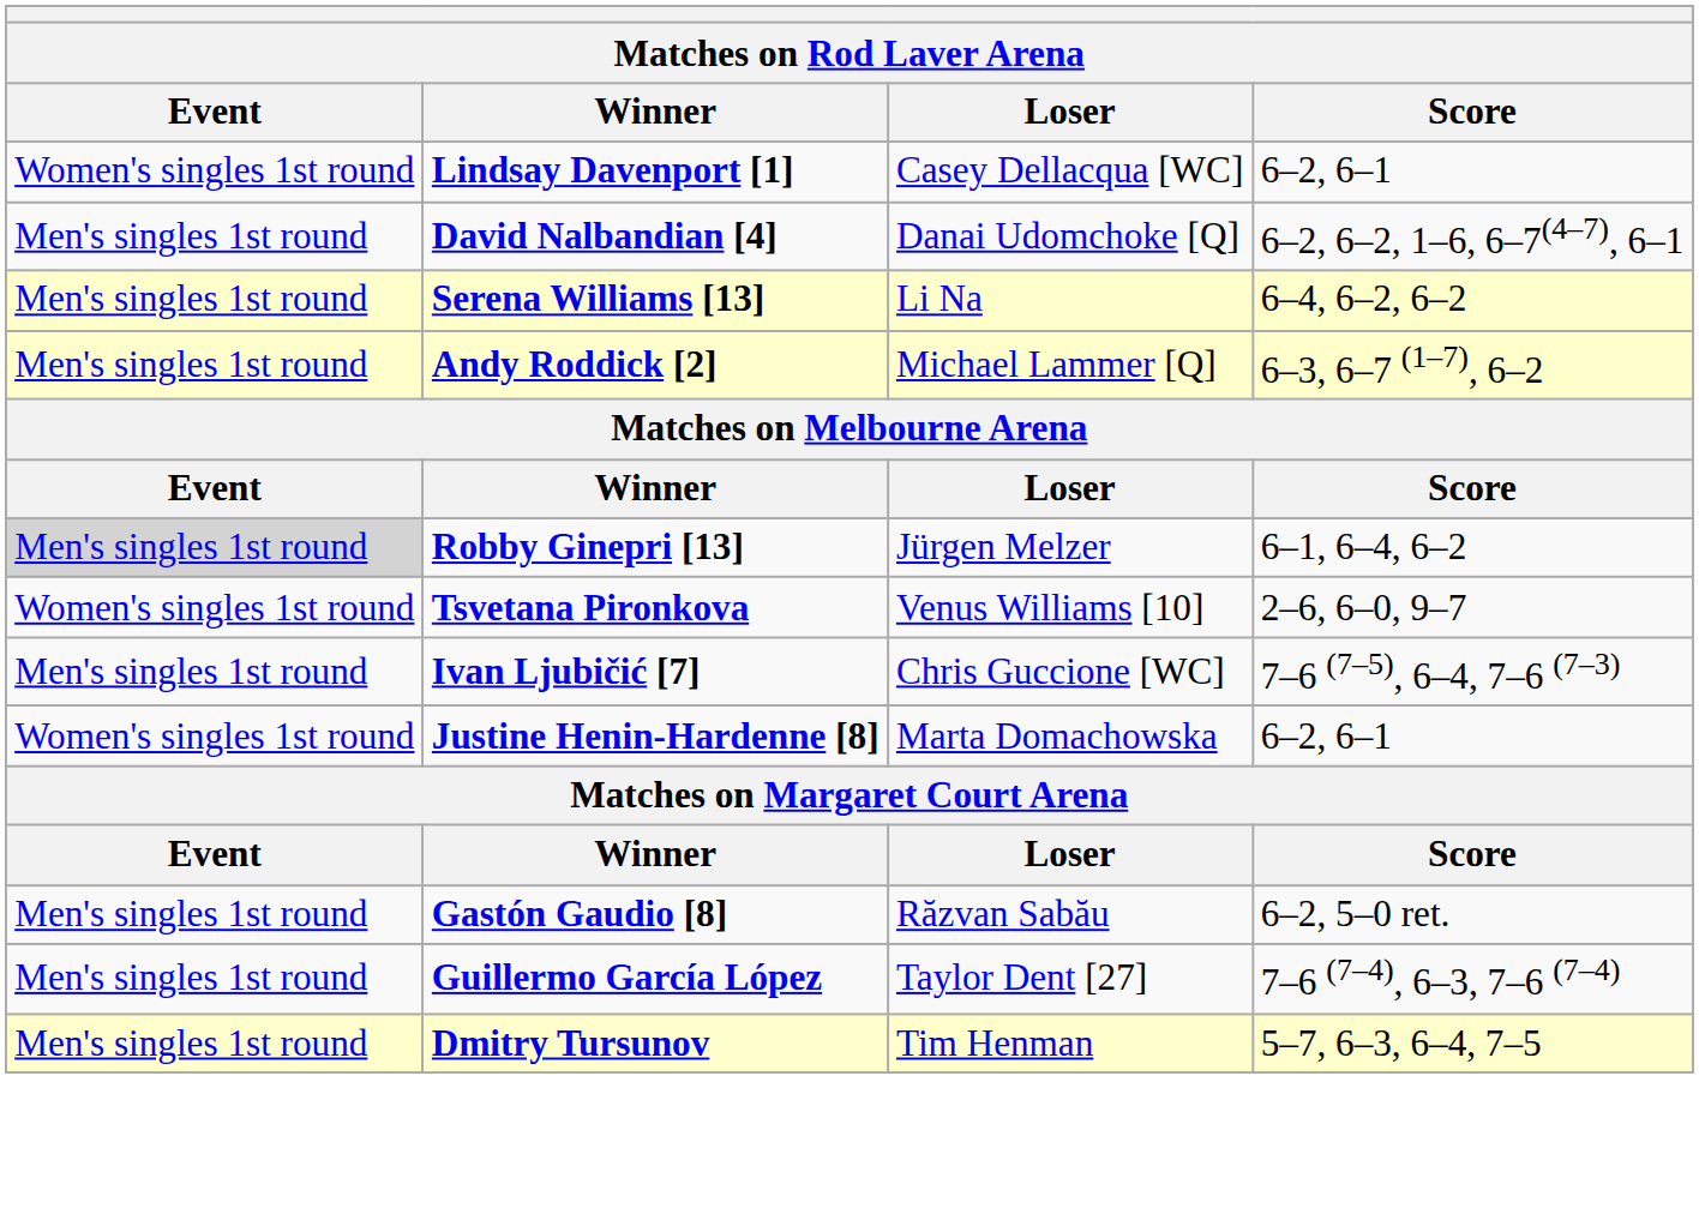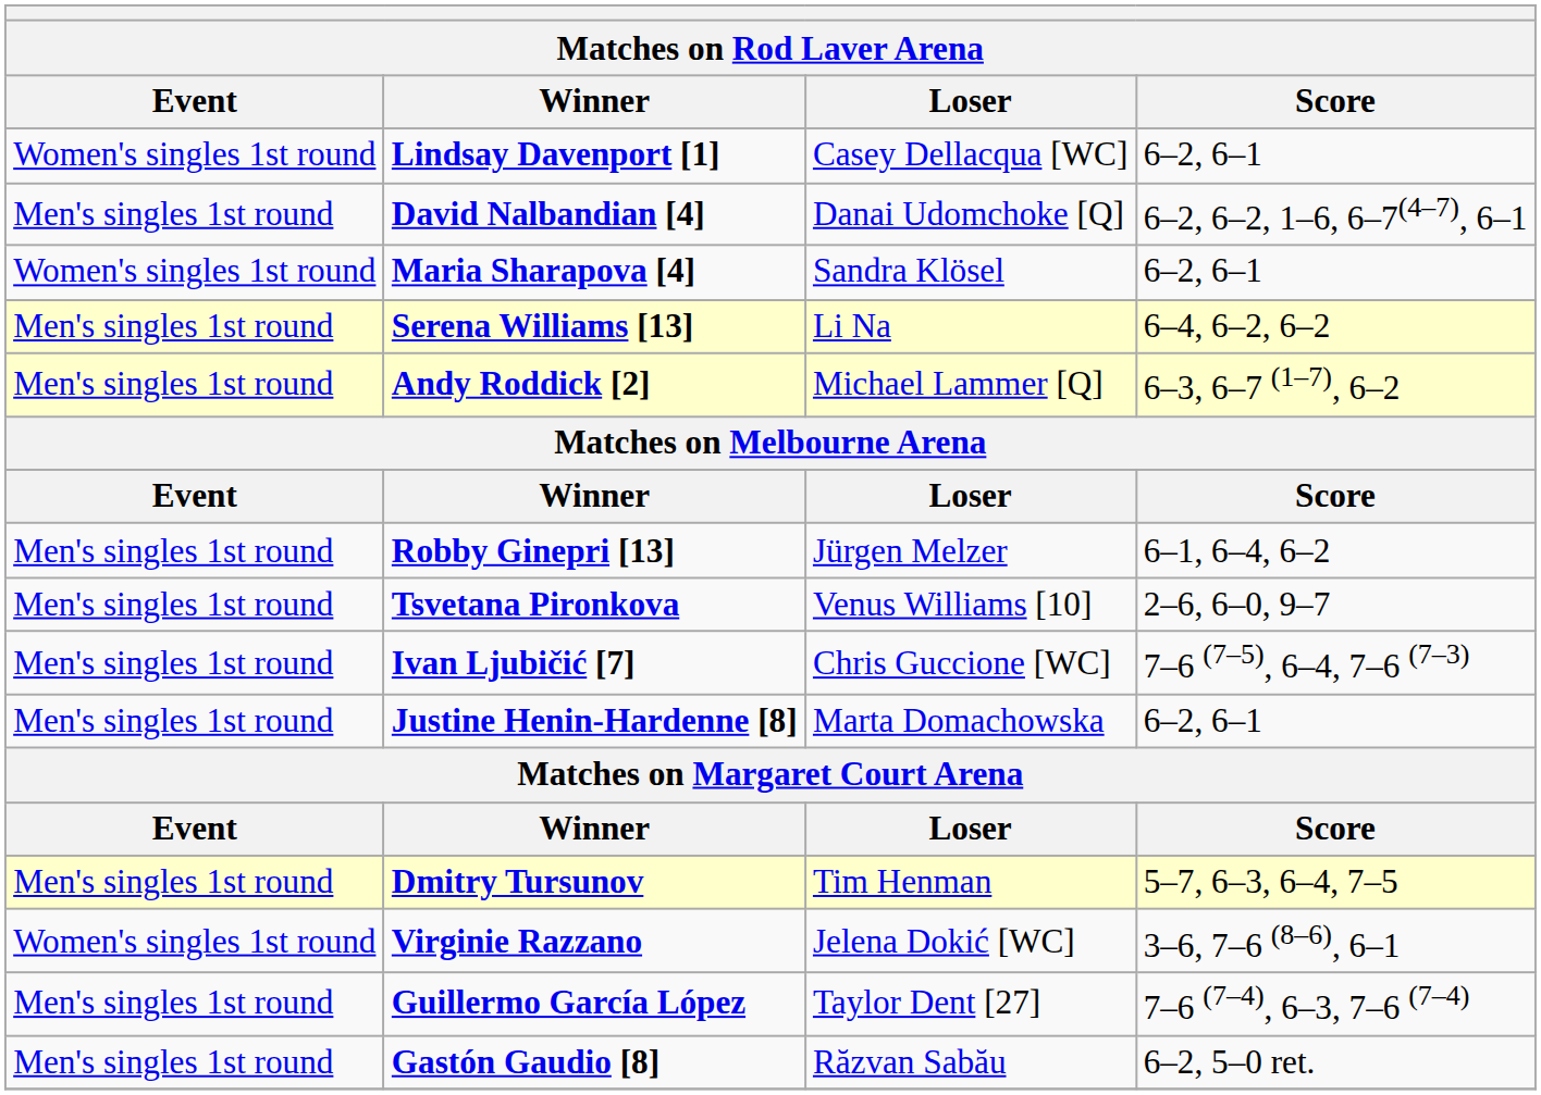 <table class="wikitable collapsible uncollapsed">
 <tr>
 <th colspan=4></th>
 </tr>
 <tr>
 <th colspan=4><strong>Matches on <a href='#'>Rod Laver Arena</a></strong></th>
 </tr>
 <tr>
 <th>Event</th>
 <th>Winner</th>
 <th>Loser</th>
 <th>Score</th>
 </tr>
 <tr>
 <td><a href='#'>Women's singles 1st round</a></td>
 <td> <strong><a href='#'>Lindsay Davenport</a> [1]</strong></td>
 <td> <a href='#'>Casey Dellacqua</a> [WC]</td>
 <td>6–2, 6–1</td>
 </tr>
 <tr>
 <td><a href='#'>Men's singles 1st round</a></td>
 <td> <strong><a href='#'>David Nalbandian</a> [4] </strong></td>
 <td> <a href='#'>Danai Udomchoke</a> [Q]</td>
 <td>6–2, 6–2, 1–6, 6–7<sup>(4–7)</sup>, 6–1</td>
 </tr>
+<tr>
+<td><a href='#'>Women's singles 1st round</a></td>
+<td> <strong><a href='#'>Maria Sharapova</a> [4]</strong></td>
+<td> <a href='#'>Sandra Klösel</a></td>
+<td>6–2, 6–1</td>
+</tr>
 <tr bgcolor="#FFFFCC">
 <td><a href='#'>Men's singles 1st round</a></td>
 <td> <strong><a href='#'>Serena Williams</a> [13]</strong></td>
 <td> <a href='#'>Li Na</a></td>
 <td>6–4, 6–2, 6–2</td>
 </tr>
 <tr bgcolor="#FFFFCC">
 <td><a href='#'>Men's singles 1st round</a></td>
 <td> <strong><a href='#'>Andy Roddick</a> [2]</strong></td>
 <td> <a href='#'>Michael Lammer</a> [Q]</td>
 <td>6–3, 6–7 <sup>(1–7)</sup>, 6–2</td>
 </tr>
 <tr>
 <th colspan=4><strong>Matches on <a href='#'>Melbourne Arena</a></strong></th>
 </tr>
 <tr>
 <th>Event</th>
 <th>Winner</th>
 <th>Loser</th>
 <th>Score</th>
 </tr>
 <tr>
-<td style="background: lightgrey;"><a href='#'>Men's singles 1st round</a></td>
+<td><a href='#'>Men's singles 1st round</a></td>
 <td> <strong><a href='#'>Robby Ginepri</a> [13]</strong></td>
 <td> <a href='#'>Jürgen Melzer</a></td>
 <td>6–1, 6–4, 6–2</td>
 </tr>
 <tr>
-<td><a href='#'>Women's singles 1st round</a></td>
+<td><a href='#'>Men's singles 1st round</a></td>
 <td> <strong><a href='#'>Tsvetana Pironkova</a> </strong></td>
 <td> <a href='#'>Venus Williams</a> [10]</td>
 <td>2–6, 6–0, 9–7</td>
 </tr>
 <tr>
 <td><a href='#'>Men's singles 1st round</a></td>
 <td> <strong><a href='#'>Ivan Ljubičić</a> [7]</strong></td>
 <td> <a href='#'>Chris Guccione</a> [WC]</td>
 <td>7–6 <sup>(7–5)</sup>, 6–4, 7–6 <sup>(7–3)</sup></td>
 </tr>
 <tr>
-<td><a href='#'>Women's singles 1st round</a></td>
+<td><a href='#'>Men's singles 1st round</a></td>
 <td> <strong><a href='#'>Justine Henin-Hardenne</a> [8]</strong></td>
 <td> <a href='#'>Marta Domachowska</a></td>
 <td>6–2, 6–1</td>
 </tr>
 <tr>
 <th colspan=4>Matches on <a href='#'>Margaret Court Arena</a></th>
 </tr>
 <tr>
 <th>Event</th>
 <th>Winner</th>
 <th>Loser</th>
 <th>Score</th>
 </tr>
+<tr bgcolor="#FFFFCC">
+<td><a href='#'>Men's singles 1st round</a></td>
+<td> <strong><a href='#'>Dmitry Tursunov</a> </strong></td>
+<td> <a href='#'>Tim Henman</a></td>
+<td>5–7, 6–3, 6–4, 7–5</td>
+</tr>
+<tr>
+<td><a href='#'>Women's singles 1st round</a></td>
+<td> <strong><a href='#'>Virginie Razzano</a> </strong></td>
+<td> <a href='#'>Jelena Dokić</a> [WC]</td>
+<td>3–6, 7–6 <sup>(8–6)</sup>, 6–1</td>
+</tr>
+<tr>
+<td><a href='#'>Men's singles 1st round</a></td>
+<td> <strong><a href='#'>Guillermo García López</a> </strong></td>
+<td> <a href='#'>Taylor Dent</a> [27]</td>
+<td>7–6 <sup>(7–4)</sup>, 6–3, 7–6 <sup>(7–4)</sup></td>
+</tr>
 <tr>
 <td><a href='#'>Men's singles 1st round</a></td>
 <td> <strong><a href='#'>Gastón Gaudio</a> [8]</strong></td>
 <td> <a href='#'>Răzvan Sabău</a></td>
 <td>6–2, 5–0 ret.</td>
 </tr>
 <tr>
-<td><a href='#'>Men's singles 1st round</a></td>
-<td> <strong><a href='#'>Guillermo García López</a> </strong></td>
-<td> <a href='#'>Taylor Dent</a> [27]</td>
-<td>7–6 <sup>(7–4)</sup>, 6–3, 7–6 <sup>(7–4)</sup></td>
-</tr>
-<tr bgcolor="#FFFFCC">
-<td><a href='#'>Men's singles 1st round</a></td>
-<td> <strong><a href='#'>Dmitry Tursunov</a> </strong></td>
-<td> <a href='#'>Tim Henman</a></td>
-<td>5–7, 6–3, 6–4, 7–5</td>
-</tr>
-<tr>
 </tr>
 </table>
